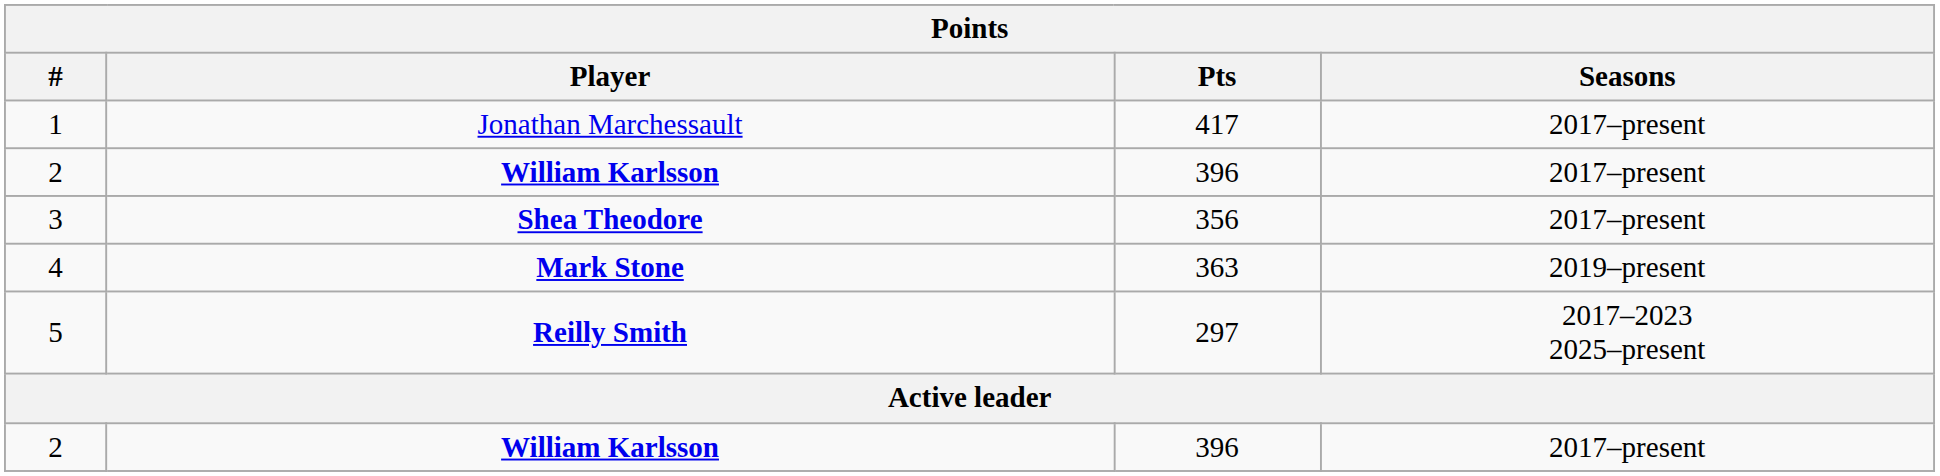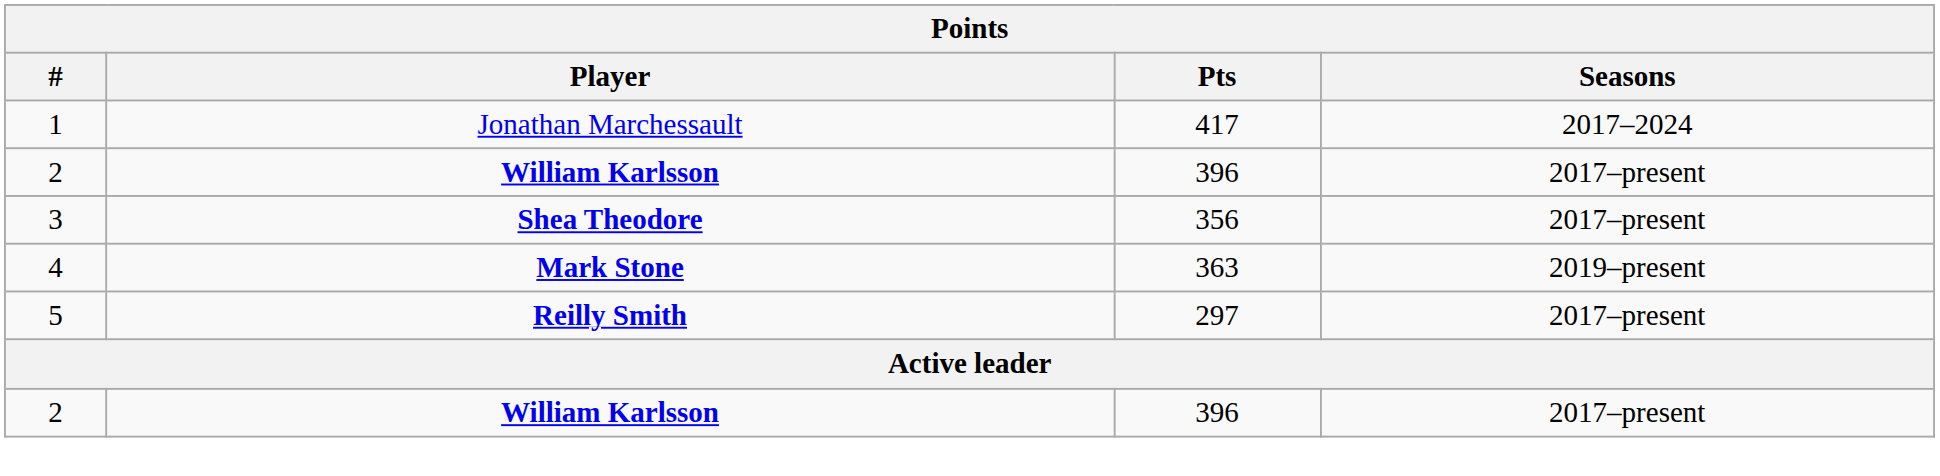 <table class="wikitable" style="text-align: center; font-size: 95%" width="80%">
 <tr>
 <th colspan="4">Points</th>
 </tr>
 <tr>
 <th>#</th>
 <th>Player</th>
 <th>Pts</th>
 <th>Seasons</th>
 </tr>
 <tr>
 <td>1</td>
 <td><a href='#'>Jonathan Marchessault</a></td>
 <td>417</td>
-<td>2017–present</td>
+<td>2017–2024</td>
 </tr>
 <tr>
 <td>2</td>
 <td><strong><a href='#'>William Karlsson</a></strong></td>
 <td>396</td>
 <td>2017–present</td>
 </tr>
 <tr>
 <td>3</td>
 <td><strong><a href='#'>Shea Theodore</a></strong></td>
 <td>356</td>
 <td>2017–present</td>
 </tr>
 <tr>
 <td>4</td>
 <td><strong><a href='#'>Mark Stone</a></strong></td>
 <td>363</td>
 <td>2019–present</td>
 </tr>
 <tr>
 <td>5</td>
 <td><strong><a href='#'>Reilly Smith</a></strong></td>
 <td>297</td>
-<td>2017–2023<br>2025–present</td>
+<td>2017–present</td>
 </tr>
 <tr>
 <th colspan="4">Active leader</th>
 </tr>
 <tr>
 <td>2</td>
 <td><strong><a href='#'>William Karlsson</a></strong></td>
 <td>396</td>
 <td>2017–present</td>
 </tr>
 </table>
